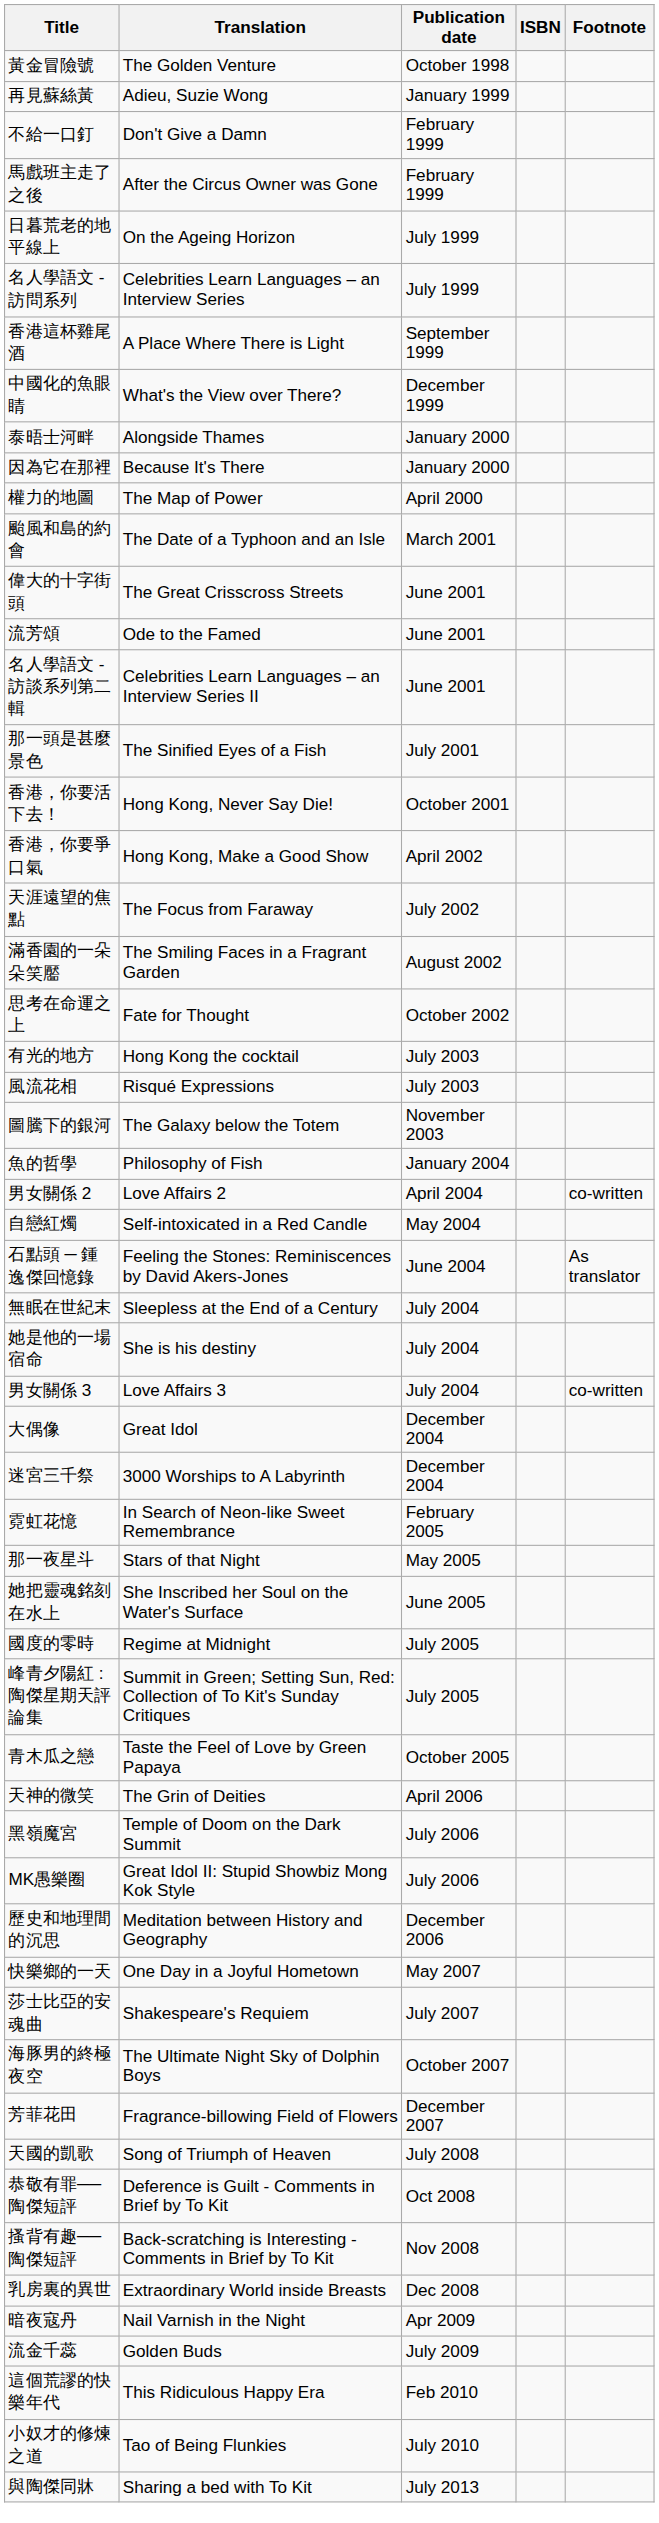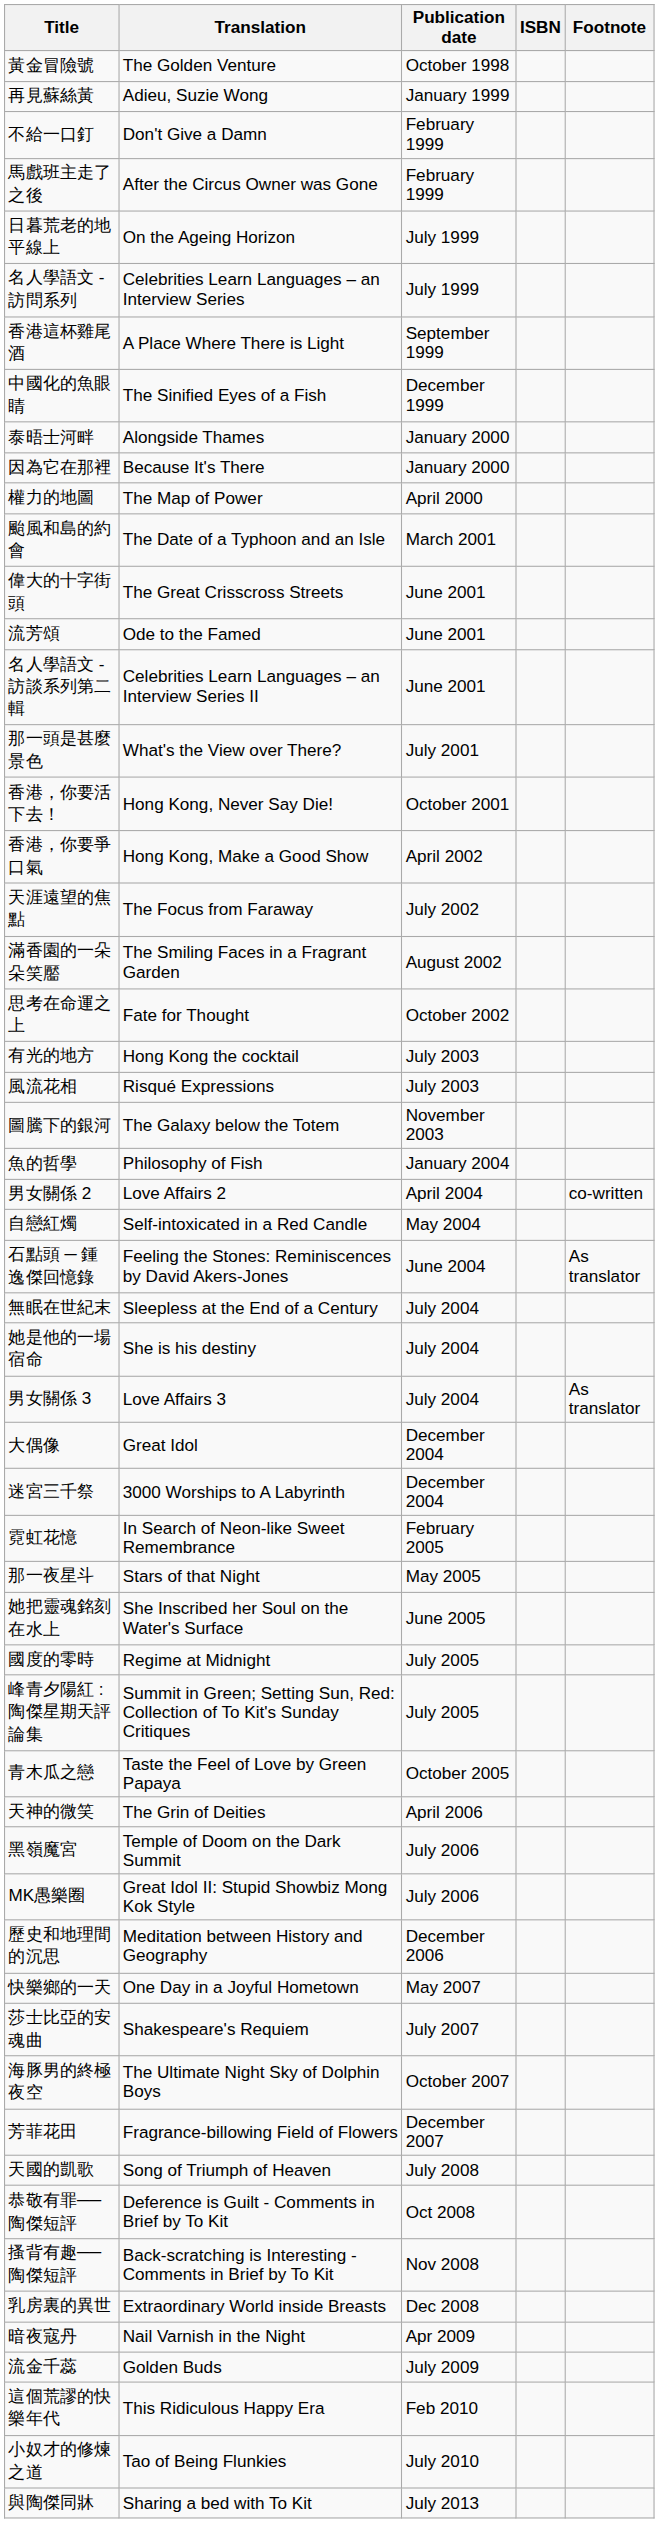 <table class="wikitable">
 <tr>
 <th>Title</th>
 <th>Translation</th>
 <th>Publication date</th>
 <th>ISBN</th>
 <th>Footnote</th>
 </tr>
 <tr>
 <td>黃金冒險號</td>
 <td>The Golden Venture</td>
 <td>October 1998</td>
 <td></td>
 <td></td>
 </tr>
 <tr>
 <td>再見蘇絲黃</td>
 <td>Adieu, Suzie Wong</td>
 <td>January 1999</td>
 <td></td>
 <td></td>
 </tr>
 <tr>
 <td>不給一口釘</td>
 <td>Don't Give a Damn</td>
 <td>February 1999</td>
 <td></td>
 <td></td>
 </tr>
 <tr>
 <td>馬戲班主走了之後</td>
 <td>After the Circus Owner was Gone</td>
 <td>February 1999</td>
 <td></td>
 <td></td>
 </tr>
 <tr>
 <td>日暮荒老的地平線上</td>
 <td>On the Ageing Horizon</td>
 <td>July 1999</td>
 <td></td>
 <td></td>
 </tr>
 <tr>
 <td>名人學語文 - 訪問系列</td>
 <td>Celebrities Learn Languages – an Interview Series</td>
 <td>July 1999</td>
 <td></td>
 <td></td>
 </tr>
 <tr>
 <td>香港這杯雞尾酒</td>
 <td>A Place Where There is Light</td>
 <td>September 1999</td>
 <td></td>
 <td></td>
 </tr>
 <tr>
 <td>中國化的魚眼睛</td>
-<td>What's the View over There?</td>
+<td>The Sinified Eyes of a Fish</td>
 <td>December 1999</td>
 <td></td>
 <td></td>
 </tr>
 <tr>
 <td>泰晤士河畔</td>
 <td>Alongside Thames</td>
 <td>January 2000</td>
 <td></td>
 <td></td>
 </tr>
 <tr>
 <td>因為它在那裡</td>
 <td>Because It's There</td>
 <td>January 2000</td>
 <td></td>
 <td></td>
 </tr>
 <tr>
 <td>權力的地圖</td>
 <td>The Map of Power</td>
 <td>April 2000</td>
 <td></td>
 <td></td>
 </tr>
 <tr>
 <td>颱風和島的約會</td>
 <td>The Date of a Typhoon and an Isle</td>
 <td>March 2001</td>
 <td></td>
 <td></td>
 </tr>
 <tr>
 <td>偉大的十字街頭</td>
 <td>The Great Crisscross Streets</td>
 <td>June 2001</td>
 <td></td>
 <td></td>
 </tr>
 <tr>
 <td>流芳頌</td>
 <td>Ode to the Famed</td>
 <td>June 2001</td>
 <td></td>
 <td></td>
 </tr>
 <tr>
 <td>名人學語文 - 訪談系列第二輯</td>
 <td>Celebrities Learn Languages – an Interview Series II</td>
 <td>June 2001</td>
 <td></td>
 <td></td>
 </tr>
 <tr>
 <td>那一頭是甚麼景色</td>
-<td>The Sinified Eyes of a Fish</td>
+<td>What's the View over There?</td>
 <td>July 2001</td>
 <td></td>
 <td></td>
 </tr>
 <tr>
 <td>香港，你要活下去！</td>
 <td>Hong Kong, Never Say Die!</td>
 <td>October 2001</td>
 <td></td>
 <td></td>
 </tr>
 <tr>
 <td>香港，你要爭口氣</td>
 <td>Hong Kong, Make a Good Show</td>
 <td>April 2002</td>
 <td></td>
 <td></td>
 </tr>
 <tr>
 <td>天涯遠望的焦點</td>
 <td>The Focus from Faraway</td>
 <td>July 2002</td>
 <td></td>
 <td></td>
 </tr>
 <tr>
 <td>滿香園的一朵朵笑靨</td>
 <td>The Smiling Faces in a Fragrant Garden</td>
 <td>August 2002</td>
 <td></td>
 <td></td>
 </tr>
 <tr>
 <td>思考在命運之上</td>
 <td>Fate for Thought</td>
 <td>October 2002</td>
 <td></td>
 <td></td>
 </tr>
 <tr>
 <td>有光的地方</td>
 <td>Hong Kong the cocktail</td>
 <td>July 2003</td>
 <td></td>
 <td></td>
 </tr>
 <tr>
 <td>風流花相</td>
 <td>Risqué Expressions</td>
 <td>July 2003</td>
 <td></td>
 <td></td>
 </tr>
 <tr>
 <td>圖騰下的銀河</td>
 <td>The Galaxy below the Totem</td>
 <td>November 2003</td>
 <td></td>
 <td></td>
 </tr>
 <tr>
 <td>魚的哲學</td>
 <td>Philosophy of Fish</td>
 <td>January 2004</td>
 <td></td>
 <td></td>
 </tr>
 <tr>
 <td>男女關係 2</td>
 <td>Love Affairs 2</td>
 <td>April 2004</td>
 <td></td>
 <td>co-written</td>
 </tr>
 <tr>
 <td>自戀紅燭</td>
 <td>Self-intoxicated in a Red Candle</td>
 <td>May 2004</td>
 <td></td>
 <td></td>
 </tr>
 <tr>
 <td>石點頭 ─ 鍾逸傑回憶錄</td>
 <td>Feeling the Stones: Reminiscences by David Akers-Jones</td>
 <td>June 2004</td>
 <td></td>
 <td>As translator</td>
 </tr>
 <tr>
 <td>無眠在世紀末</td>
 <td>Sleepless at the End of a Century</td>
 <td>July 2004</td>
 <td></td>
 <td></td>
 </tr>
 <tr>
 <td>她是他的一場宿命</td>
 <td>She is his destiny</td>
 <td>July 2004</td>
 <td></td>
 <td></td>
 </tr>
 <tr>
 <td>男女關係 3</td>
 <td>Love Affairs 3</td>
 <td>July 2004</td>
 <td></td>
-<td>co-written</td>
+<td>As translator</td>
 </tr>
 <tr>
 <td>大偶像</td>
 <td>Great Idol</td>
 <td>December 2004</td>
 <td></td>
 <td></td>
 </tr>
 <tr>
 <td>迷宮三千祭</td>
 <td>3000 Worships to A Labyrinth</td>
 <td>December 2004</td>
 <td></td>
 <td></td>
 </tr>
 <tr>
 <td>霓虹花憶</td>
 <td>In Search of Neon-like Sweet Remembrance</td>
 <td>February 2005</td>
 <td></td>
 <td></td>
 </tr>
 <tr>
 <td>那一夜星斗</td>
 <td>Stars of that Night</td>
 <td>May 2005</td>
 <td></td>
 <td></td>
 </tr>
 <tr>
 <td>她把靈魂銘刻在水上</td>
 <td>She Inscribed her Soul on the Water's Surface</td>
 <td>June 2005</td>
 <td></td>
 <td></td>
 </tr>
 <tr>
 <td>國度的零時</td>
 <td>Regime at Midnight</td>
 <td>July 2005</td>
 <td></td>
 <td></td>
 </tr>
 <tr>
 <td>峰青夕陽紅 : 陶傑星期天評論集</td>
 <td>Summit in Green; Setting Sun, Red: Collection of To Kit's Sunday Critiques</td>
 <td>July 2005</td>
 <td></td>
 <td></td>
 </tr>
 <tr>
 <td>青木瓜之戀</td>
 <td>Taste the Feel of Love by Green Papaya</td>
 <td>October 2005</td>
 <td></td>
 <td></td>
 </tr>
 <tr>
 <td>天神的微笑</td>
 <td>The Grin of Deities</td>
 <td>April 2006</td>
 <td></td>
 <td></td>
 </tr>
 <tr>
 <td>黑嶺魔宮</td>
 <td>Temple of Doom on the Dark Summit</td>
 <td>July 2006</td>
 <td></td>
 <td></td>
 </tr>
 <tr>
 <td>MK愚樂圈</td>
 <td>Great Idol II: Stupid Showbiz Mong Kok Style</td>
 <td>July 2006</td>
 <td></td>
 <td></td>
 </tr>
 <tr>
 <td>歷史和地理間的沉思</td>
 <td>Meditation between History and Geography</td>
 <td>December 2006</td>
 <td></td>
 <td></td>
 </tr>
 <tr>
 <td>快樂鄉的一天</td>
 <td>One Day in a Joyful Hometown</td>
 <td>May 2007</td>
 <td></td>
 <td></td>
 </tr>
 <tr>
 <td>莎士比亞的安魂曲</td>
 <td>Shakespeare's Requiem</td>
 <td>July 2007</td>
 <td></td>
 <td></td>
 </tr>
 <tr>
 <td>海豚男的終極夜空</td>
 <td>The Ultimate Night Sky of Dolphin Boys</td>
 <td>October 2007</td>
 <td></td>
 <td></td>
 </tr>
 <tr>
 <td>芳菲花田</td>
 <td>Fragrance-billowing Field of Flowers</td>
 <td>December 2007</td>
 <td></td>
 <td></td>
 </tr>
 <tr>
 <td>天國的凱歌</td>
 <td>Song of Triumph of Heaven</td>
 <td>July 2008</td>
 <td></td>
 <td></td>
 </tr>
 <tr>
 <td>恭敬有罪──陶傑短評</td>
 <td>Deference is Guilt - Comments in Brief by To Kit</td>
 <td>Oct 2008</td>
 <td></td>
 <td></td>
 </tr>
 <tr>
 <td>搔背有趣──陶傑短評</td>
 <td>Back-scratching is Interesting - Comments in Brief by To Kit</td>
 <td>Nov 2008</td>
 <td></td>
 <td></td>
 </tr>
 <tr>
 <td>乳房裏的異世</td>
 <td>Extraordinary World inside Breasts</td>
 <td>Dec 2008</td>
 <td></td>
 <td></td>
 </tr>
 <tr>
 <td>暗夜寇丹</td>
 <td>Nail Varnish in the Night</td>
 <td>Apr 2009</td>
 <td></td>
 <td></td>
 </tr>
 <tr>
 <td>流金千蕊</td>
 <td>Golden Buds</td>
 <td>July 2009</td>
 <td></td>
 <td></td>
 </tr>
 <tr>
 <td>這個荒謬的快樂年代</td>
 <td>This Ridiculous Happy Era</td>
 <td>Feb 2010</td>
 <td></td>
 <td></td>
 </tr>
 <tr>
 <td>小奴才的修煉之道</td>
 <td>Tao of Being Flunkies</td>
 <td>July 2010</td>
 <td></td>
 </tr>
 <tr>
 <td>與陶傑同牀</td>
 <td>Sharing a bed with To Kit</td>
 <td>July 2013</td>
 <td></td>
 <td></td>
 </tr>
 </table>
